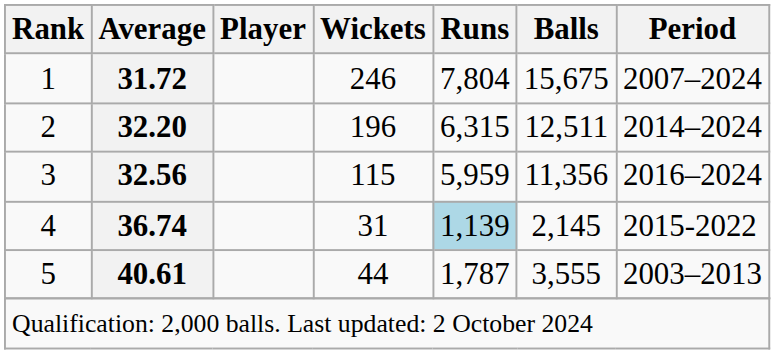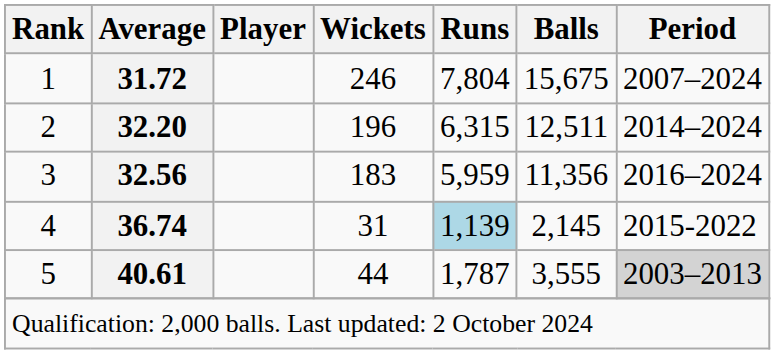 <table class="wikitable plainrowheaders sortable">
 <tr>
 <th scope=col>Rank</th>
 <th scope=col>Average</th>
 <th scope=col>Player</th>
 <th scope=col>Wickets</th>
 <th scope=col>Runs</th>
 <th scope=col>Balls</th>
 <th scope=col>Period</th>
 </tr>
 <tr>
 <td align=center>1</td>
 <th scope=row style=text-align:center;>31.72</th>
 <td></td>
 <td align=center>246</td>
 <td align=center>7,804</td>
 <td align=center>15,675</td>
 <td>2007–2024</td>
 </tr>
 <tr>
 <td align=center>2</td>
 <th scope=row style=text-align:center;>32.20</th>
 <td></td>
 <td align=center>196</td>
 <td align=center>6,315</td>
 <td align=center>12,511</td>
 <td>2014–2024</td>
 </tr>
 <tr>
 <td align=center>3</td>
 <th scope=row style=text-align:center;>32.56</th>
 <td></td>
-<td align=center>115</td>
+<td align=center>183</td>
 <td align=center>5,959</td>
 <td align=center>11,356</td>
 <td>2016–2024</td>
 </tr>
 <tr>
 <td align=center>4</td>
 <th scope=row style=text-align:center;>36.74</th>
 <td></td>
 <td align=center>31</td>
 <td align=center style="background: lightblue;">1,139</td>
 <td align=center>2,145</td>
 <td>2015-2022</td>
 </tr>
 <tr>
 <td align=center>5</td>
 <th scope=row style=text-align:center;>40.61</th>
 <td></td>
 <td align=center>44</td>
 <td align=center>1,787</td>
 <td align=center>3,555</td>
-<td>2003–2013</td>
+<td style="background: lightgrey;">2003–2013</td>
 </tr>
 <tr>
 </tr>
 <tr class=sortbottom>
 <td colspan=7><small>Qualification: 2,000 balls. Last updated: 2 October 2024</small></td>
 </tr>
 </table>
